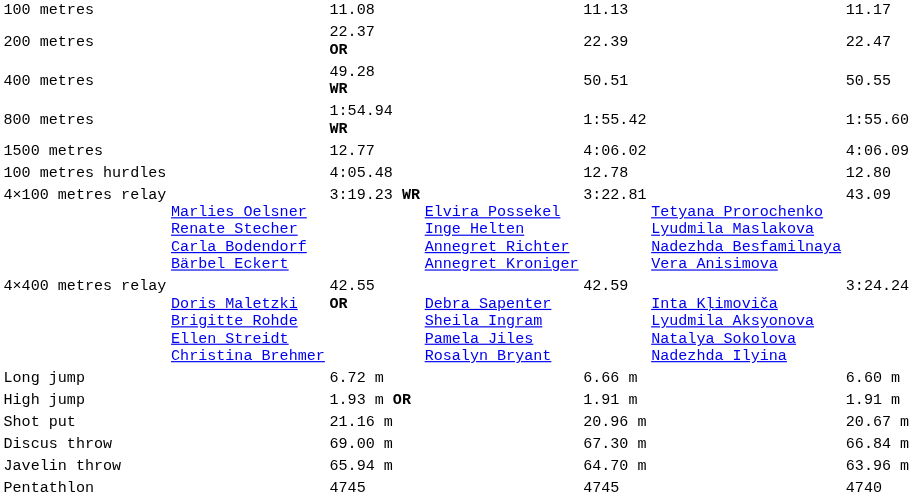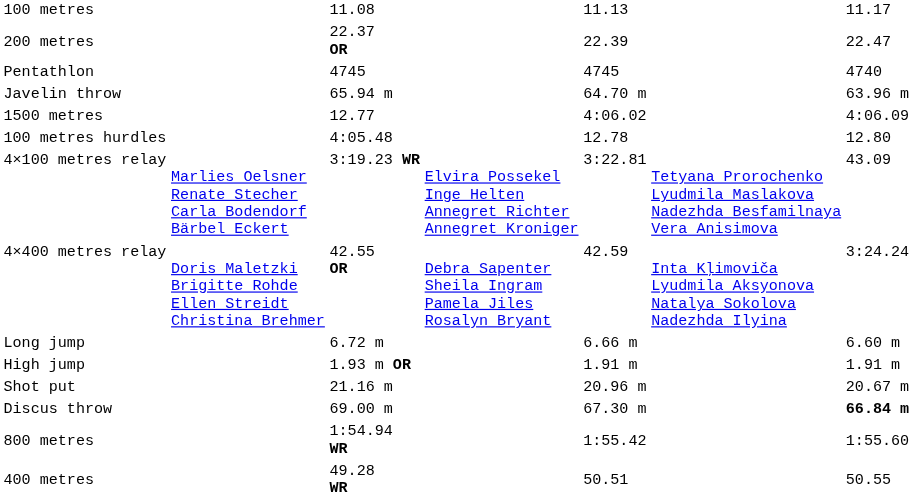 <table>
 <tr>
 <td>100 metres<br></td>
 <td></td>
 <td>11.08</td>
 <td></td>
 <td>11.13</td>
 <td></td>
 <td>11.17</td>
 </tr>
 <tr>
 <td>200 metres<br></td>
 <td></td>
 <td>22.37 <br><strong>OR</strong></td>
 <td></td>
 <td>22.39</td>
 <td></td>
 <td>22.47</td>
 </tr>
 <tr>
-<td>400 metres<br></td>
+<td>Pentathlon<br></td>
 <td></td>
-<td>49.28 <br><strong>WR</strong></td>
+<td>4745</td>
 <td></td>
-<td>50.51</td>
+<td>4745</td>
 <td></td>
-<td>50.55</td>
+<td>4740</td>
 </tr>
 <tr>
-<td>800 metres<br></td>
+<td>Javelin throw<br></td>
 <td></td>
-<td>1:54.94 <br><strong>WR</strong></td>
+<td>65.94 m</td>
 <td></td>
-<td>1:55.42</td>
+<td>64.70 m</td>
 <td></td>
-<td>1:55.60</td>
+<td>63.96 m</td>
 </tr>
 <tr>
 <td>1500 metres<br></td>
 <td></td>
 <td>12.77</td>
 <td></td>
 <td>4:06.02</td>
 <td></td>
 <td>4:06.09</td>
 </tr>
 <tr>
 <td>100 metres hurdles<br></td>
 <td></td>
 <td>4:05.48</td>
 <td></td>
 <td>12.78</td>
 <td></td>
 <td>12.80</td>
 </tr>
 <tr valign="top">
 <td>4×100 metres relay<br></td>
 <td><br><a href='#'>Marlies Oelsner</a><br><a href='#'>Renate Stecher</a><br><a href='#'>Carla Bodendorf</a><br><a href='#'>Bärbel Eckert</a></td>
 <td>3:19.23 <strong>WR</strong></td>
 <td><br><a href='#'>Elvira Possekel</a><br><a href='#'>Inge Helten</a><br><a href='#'>Annegret Richter</a><br><a href='#'>Annegret Kroniger</a></td>
 <td>3:22.81</td>
 <td><br><a href='#'>Tetyana Prorochenko</a><br><a href='#'>Lyudmila Maslakova</a><br><a href='#'>Nadezhda Besfamilnaya</a><br><a href='#'>Vera Anisimova</a></td>
 <td>43.09</td>
 </tr>
 <tr valign="top">
 <td>4×400 metres relay<br></td>
 <td><br><a href='#'>Doris Maletzki</a><br><a href='#'>Brigitte Rohde</a><br><a href='#'>Ellen Streidt</a><br><a href='#'>Christina Brehmer</a></td>
 <td>42.55 <br><strong>OR</strong></td>
 <td><br><a href='#'>Debra Sapenter</a><br><a href='#'>Sheila Ingram</a><br><a href='#'>Pamela Jiles</a><br><a href='#'>Rosalyn Bryant</a></td>
 <td>42.59</td>
 <td><br><a href='#'>Inta Kļimoviča</a><br><a href='#'>Lyudmila Aksyonova</a><br><a href='#'>Natalya Sokolova</a><br><a href='#'>Nadezhda Ilyina</a></td>
 <td>3:24.24</td>
 </tr>
 <tr>
 <td>Long jump<br></td>
 <td></td>
 <td>6.72 m</td>
 <td></td>
 <td>6.66 m</td>
 <td></td>
 <td>6.60 m</td>
 </tr>
 <tr>
 <td>High jump<br></td>
 <td></td>
 <td>1.93 m <strong>OR</strong></td>
 <td></td>
 <td>1.91 m</td>
 <td></td>
 <td>1.91 m</td>
 </tr>
 <tr>
 <td>Shot put<br></td>
 <td></td>
 <td>21.16 m</td>
 <td></td>
 <td>20.96 m</td>
 <td></td>
 <td>20.67 m</td>
 </tr>
 <tr>
 <td>Discus throw<br></td>
 <td></td>
 <td>69.00 m</td>
 <td></td>
 <td>67.30 m</td>
 <td></td>
-<td>66.84 m</td>
+<td><strong>66.84 m</strong></td>
 </tr>
 <tr>
-<td>Javelin throw<br></td>
+<td>800 metres<br></td>
 <td></td>
-<td>65.94 m</td>
+<td>1:54.94 <br><strong>WR</strong></td>
 <td></td>
-<td>64.70 m</td>
+<td>1:55.42</td>
 <td></td>
-<td>63.96 m</td>
+<td>1:55.60</td>
 </tr>
 <tr>
-<td>Pentathlon<br></td>
+<td>400 metres<br></td>
 <td></td>
-<td>4745</td>
+<td>49.28 <br><strong>WR</strong></td>
 <td></td>
-<td>4745</td>
+<td>50.51</td>
 <td></td>
-<td>4740</td>
+<td>50.55</td>
 </tr>
 </table>
